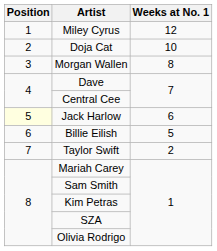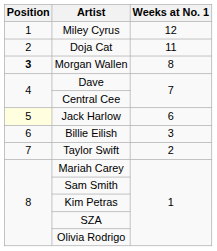 <table class="wikitable plainrowheaders" style="text-align:center;">
 <tr>
 <th scope="col">Position</th>
 <th scope="col">Artist</th>
 <th scope="col">Weeks at No. 1</th>
 </tr>
 <tr>
 <td>1</td>
 <td>Miley Cyrus</td>
 <td>12</td>
 </tr>
 <tr>
 <td>2</td>
 <td>Doja Cat</td>
-<td>10</td>
+<td>11</td>
 </tr>
 <tr>
-<td>3</td>
+<td><strong>3</strong></td>
 <td>Morgan Wallen</td>
 <td>8</td>
 </tr>
 <tr>
 <td rowspan="2">4</td>
 <td>Dave</td>
 <td rowspan="2">7</td>
 </tr>
 <tr>
 <td>Central Cee</td>
 </tr>
 <tr>
 <td style="background: lightyellow;">5</td>
 <td>Jack Harlow</td>
 <td>6</td>
 </tr>
 <tr>
 <td>6</td>
 <td>Billie Eilish</td>
-<td>5</td>
+<td>3</td>
 </tr>
 <tr>
 <td>7</td>
 <td>Taylor Swift</td>
 <td>2</td>
 </tr>
 <tr>
 <td rowspan="5">8</td>
 <td>Mariah Carey</td>
 <td rowspan="5">1</td>
 </tr>
 <tr>
 <td>Sam Smith</td>
 </tr>
 <tr>
 <td>Kim Petras</td>
 </tr>
 <tr>
 <td>SZA</td>
 </tr>
 <tr>
 <td>Olivia Rodrigo</td>
 </tr>
 </table>
